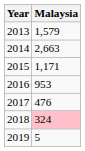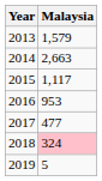 <table class="wikitable">
 <tr>
 <th>Year</th>
 <th>Malaysia</th>
 </tr>
 <tr>
 <td>2013</td>
 <td>1,579</td>
 </tr>
 <tr>
 <td>2014</td>
 <td>2,663</td>
 </tr>
 <tr>
 <td>2015</td>
-<td>1,171</td>
+<td>1,117</td>
 </tr>
 <tr>
 <td>2016</td>
 <td>953</td>
 </tr>
 <tr>
 <td>2017</td>
-<td>476</td>
+<td>477</td>
 </tr>
 <tr>
 <td>2018</td>
 <td style="background: pink;">324</td>
 </tr>
 <tr>
 <td>2019</td>
 <td>5</td>
 </tr>
 </table>
